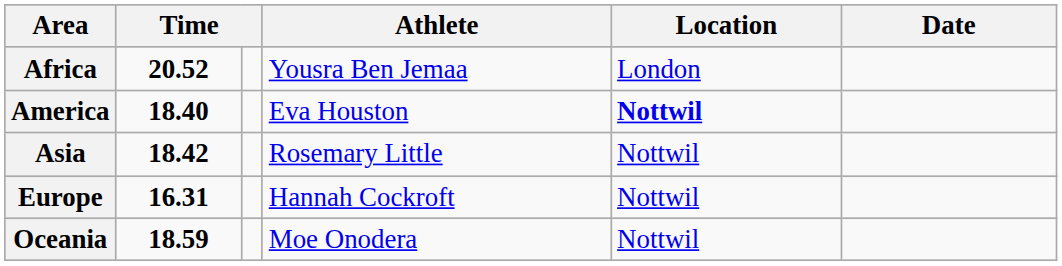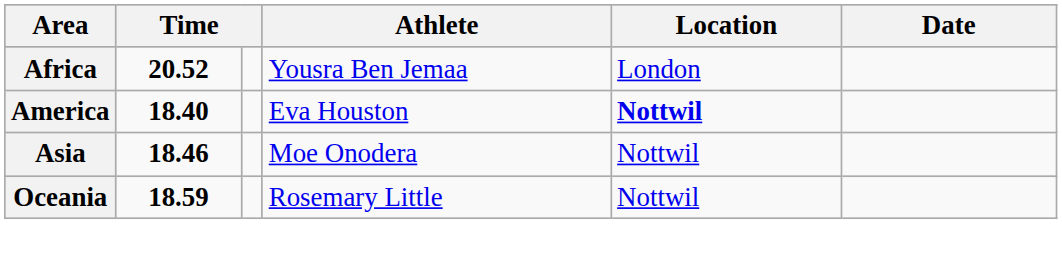 <table class="wikitable">
 <tr>
 <th width="45">Area</th>
 <th width="80" colspan="2">Time</th>
 <th width="200">Athlete</th>
 <th width="130">Location</th>
 <th width="120">Date</th>
 </tr>
 <tr>
 <th>Africa</th>
 <td align="center"><strong>20.52</strong></td>
 <td align="center"></td>
 <td> <a href='#'>Yousra Ben Jemaa</a></td>
 <td> <a href='#'>London</a></td>
 <td align="right"></td>
 </tr>
 <tr>
 <th>America</th>
 <td align="center"><strong>18.40</strong></td>
 <td align="center"></td>
 <td> <a href='#'>Eva Houston</a></td>
 <td><strong> <a href='#'>Nottwil</a></strong></td>
 <td align="right"></td>
 </tr>
 <tr>
 <th>Asia</th>
-<td align="center"><strong>18.42</strong></td>
+<td align="center"><strong>18.46</strong></td>
 <td align="center"></td>
-<td> <a href='#'>Rosemary Little</a></td>
-<td> <a href='#'>Nottwil</a></td>
-<td align="right"></td>
-</tr>
-<tr>
-<th>Europe</th>
-<td align="center"><strong>16.31</strong></td>
-<td align="center"><strong></strong></td>
-<td> <a href='#'>Hannah Cockroft</a></td>
+<td> <a href='#'>Moe Onodera</a></td>
 <td> <a href='#'>Nottwil</a></td>
 <td align="right"></td>
 </tr>
 <tr>
 <th>Oceania</th>
 <td align="center"><strong>18.59</strong></td>
 <td align="center"></td>
-<td> <a href='#'>Moe Onodera</a></td>
+<td> <a href='#'>Rosemary Little</a></td>
 <td> <a href='#'>Nottwil</a></td>
 <td align="right"></td>
 </tr>
 </table>
